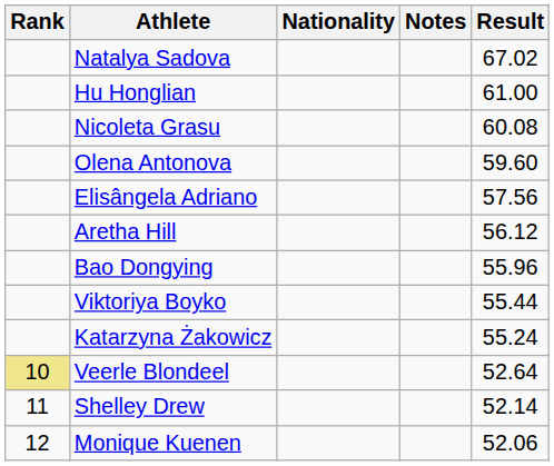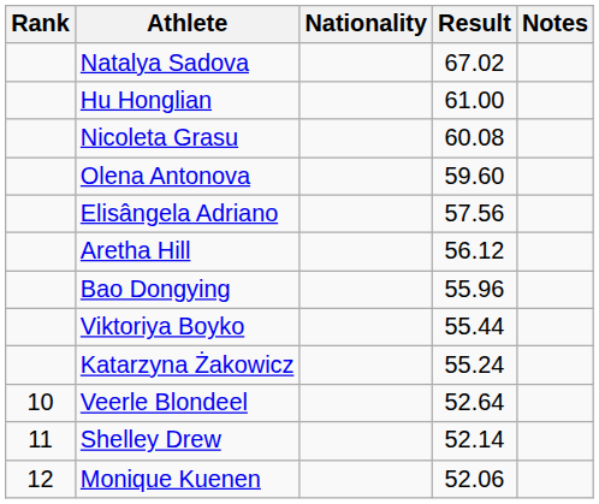 <table class="wikitable sortable" style="text-align:center">
 <tr>
 <th>Rank</th>
 <th>Athlete</th>
 <th>Nationality</th>
+<th>Result</th>
 <th>Notes</th>
-<th>Result</th>
 </tr>
 <tr>
 <td></td>
 <td align=left><a href='#'>Natalya Sadova</a></td>
 <td align=left></td>
+<td>67.02</td>
 <td></td>
-<td>67.02</td>
 </tr>
 <tr>
 <td></td>
 <td align=left><a href='#'>Hu Honglian</a></td>
 <td align=left></td>
+<td>61.00</td>
 <td></td>
-<td>61.00</td>
 </tr>
 <tr>
 <td></td>
 <td align=left><a href='#'>Nicoleta Grasu</a></td>
 <td align=left></td>
+<td>60.08</td>
 <td></td>
-<td>60.08</td>
 </tr>
 <tr>
 <td></td>
 <td align=left><a href='#'>Olena Antonova</a></td>
 <td align=left></td>
+<td>59.60</td>
 <td></td>
-<td>59.60</td>
 </tr>
 <tr>
 <td></td>
 <td align=left><a href='#'>Elisângela Adriano</a></td>
 <td align=left></td>
+<td>57.56</td>
 <td></td>
-<td>57.56</td>
 </tr>
 <tr>
 <td></td>
 <td align=left><a href='#'>Aretha Hill</a></td>
 <td align=left></td>
+<td>56.12</td>
 <td></td>
-<td>56.12</td>
 </tr>
 <tr>
 <td></td>
 <td align=left><a href='#'>Bao Dongying</a></td>
 <td align=left></td>
+<td>55.96</td>
 <td></td>
-<td>55.96</td>
 </tr>
 <tr>
 <td></td>
 <td align=left><a href='#'>Viktoriya Boyko</a></td>
 <td align=left></td>
+<td>55.44</td>
 <td></td>
-<td>55.44</td>
 </tr>
 <tr>
 <td></td>
 <td align=left><a href='#'>Katarzyna Żakowicz</a></td>
 <td align=left></td>
+<td>55.24</td>
 <td></td>
-<td>55.24</td>
 </tr>
 <tr>
-<td style="background: khaki;">10</td>
+<td>10</td>
 <td align=left><a href='#'>Veerle Blondeel</a></td>
 <td align=left></td>
+<td>52.64</td>
 <td></td>
-<td>52.64</td>
 </tr>
 <tr>
 <td>11</td>
 <td align=left><a href='#'>Shelley Drew</a></td>
 <td align=left></td>
+<td>52.14</td>
 <td></td>
-<td>52.14</td>
 </tr>
 <tr>
 <td>12</td>
 <td align=left><a href='#'>Monique Kuenen</a></td>
 <td align=left></td>
+<td>52.06</td>
 <td></td>
-<td>52.06</td>
 </tr>
 </table>
